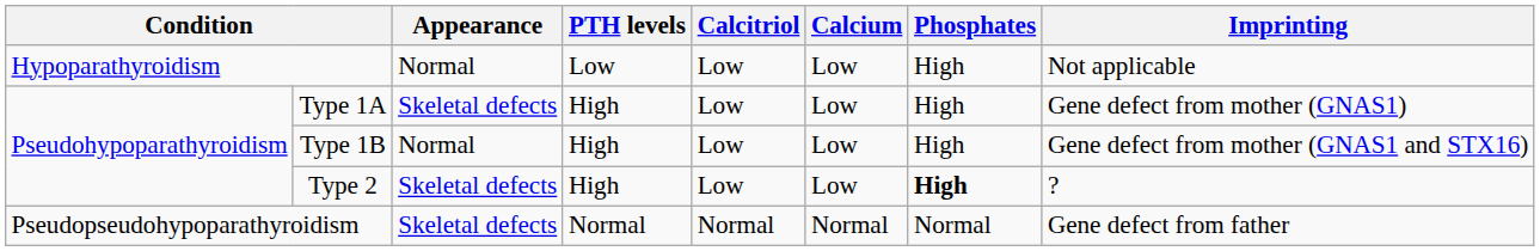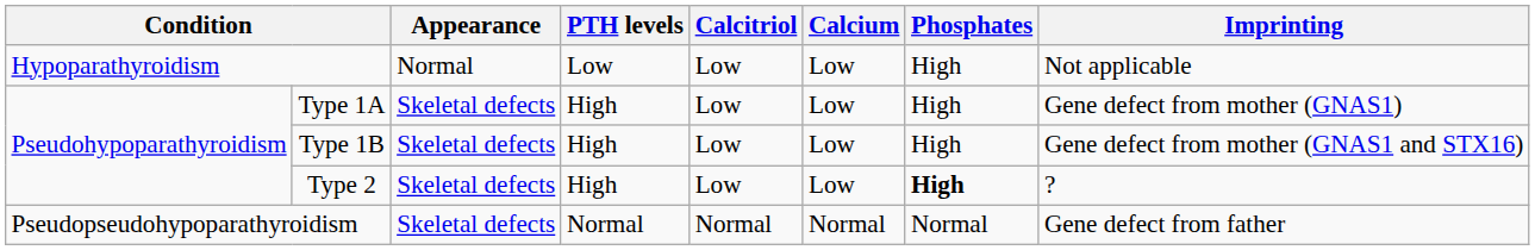 <table cellpadding="5" | class="wikitable">
 <tr>
 <th colspan="2">Condition</th>
 <th>Appearance</th>
 <th><a href='#'>PTH</a> levels</th>
 <th><a href='#'>Calcitriol</a></th>
 <th><a href='#'>Calcium</a></th>
 <th><a href='#'>Phosphates</a></th>
 <th><a href='#'>Imprinting</a></th>
 </tr>
 <tr>
 <td colspan="2"><a href='#'>Hypoparathyroidism</a></td>
 <td>Normal</td>
 <td>Low</td>
 <td>Low</td>
 <td>Low</td>
 <td>High</td>
 <td>Not applicable</td>
 </tr>
 <tr>
 <td rowspan="3"><a href='#'>Pseudohypoparathyroidism</a></td>
 <td align="center">Type 1A</td>
 <td><a href='#'>Skeletal defects</a></td>
 <td>High</td>
 <td>Low</td>
 <td>Low</td>
 <td>High</td>
 <td>Gene defect from mother (<a href='#'>GNAS1</a>)</td>
 </tr>
 <tr>
 <td align="center">Type 1B</td>
-<td>Normal</td>
+<td><a href='#'>Skeletal defects</a></td>
 <td>High</td>
 <td>Low</td>
 <td>Low</td>
 <td>High</td>
 <td>Gene defect from mother (<a href='#'>GNAS1</a> and <a href='#'>STX16</a>)</td>
 </tr>
 <tr>
 <td align="center">Type 2</td>
 <td><a href='#'>Skeletal defects</a></td>
 <td>High</td>
 <td>Low</td>
 <td>Low</td>
 <td><strong>High</strong></td>
 <td>?</td>
 </tr>
 <tr>
 <td colspan="2">Pseudopseudohypoparathyroidism</td>
 <td><a href='#'>Skeletal defects</a></td>
 <td>Normal</td>
 <td>Normal</td>
 <td>Normal</td>
 <td>Normal</td>
 <td>Gene defect from father</td>
 </tr>
 </table>
